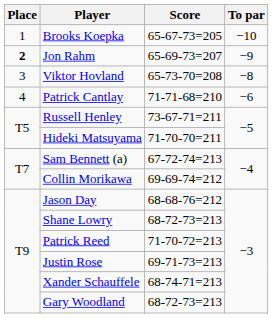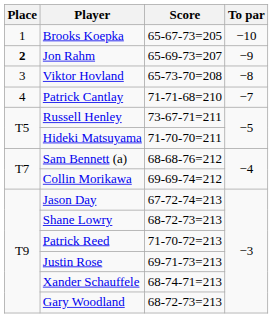 <table class="wikitable">
 <tr>
 <th>Place</th>
 <th>Player</th>
 <th>Score</th>
 <th>To par</th>
 </tr>
 <tr>
 <td align=center>1</td>
 <td> <a href='#'>Brooks Koepka</a></td>
 <td>65-67-73=205</td>
 <td align=center>−10</td>
 </tr>
 <tr>
 <td align=center><strong>2</strong></td>
 <td> <a href='#'>Jon Rahm</a></td>
 <td>65-69-73=207</td>
 <td align=center>−9</td>
 </tr>
 <tr>
 <td align=center>3</td>
 <td> <a href='#'>Viktor Hovland</a></td>
 <td>65-73-70=208</td>
 <td align=center>−8</td>
 </tr>
 <tr>
 <td align=center>4</td>
 <td> <a href='#'>Patrick Cantlay</a></td>
 <td>71-71-68=210</td>
-<td align=center>−6</td>
+<td align=center>−7</td>
 </tr>
 <tr>
 <td rowspan=2 align=center>T5</td>
 <td> <a href='#'>Russell Henley</a></td>
 <td>73-67-71=211</td>
 <td rowspan=2 align=center>−5</td>
 </tr>
 <tr>
 <td> <a href='#'>Hideki Matsuyama</a></td>
 <td>71-70-70=211</td>
 </tr>
 <tr>
 <td rowspan=2 align=center>T7</td>
 <td> <a href='#'>Sam Bennett</a> (a)</td>
-<td>67-72-74=213</td>
+<td>68-68-76=212</td>
 <td rowspan=2 align=center>−4</td>
 </tr>
 <tr>
 <td> <a href='#'>Collin Morikawa</a></td>
 <td>69-69-74=212</td>
 </tr>
 <tr>
 <td rowspan=6 align=center>T9</td>
 <td> <a href='#'>Jason Day</a></td>
-<td>68-68-76=212</td>
+<td>67-72-74=213</td>
 <td rowspan=6 align=center>−3</td>
 </tr>
 <tr>
 <td> <a href='#'>Shane Lowry</a></td>
 <td>68-72-73=213</td>
 </tr>
 <tr>
 <td> <a href='#'>Patrick Reed</a></td>
 <td>71-70-72=213</td>
 </tr>
 <tr>
 <td> <a href='#'>Justin Rose</a></td>
 <td>69-71-73=213</td>
 </tr>
 <tr>
 <td> <a href='#'>Xander Schauffele</a></td>
 <td>68-74-71=213</td>
 </tr>
 <tr>
 <td> <a href='#'>Gary Woodland</a></td>
 <td>68-72-73=213</td>
 </tr>
 </table>
